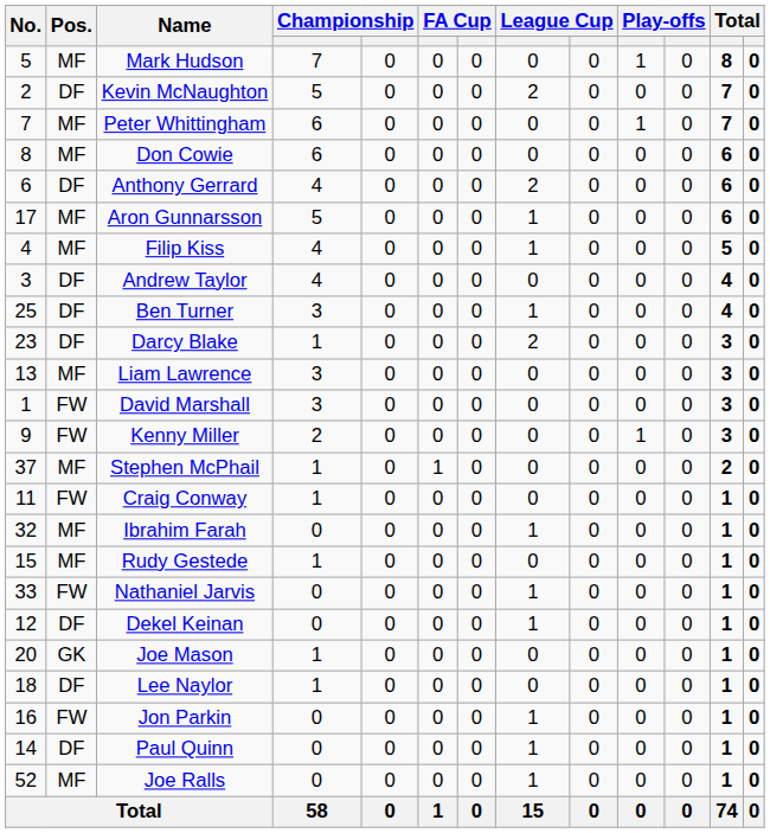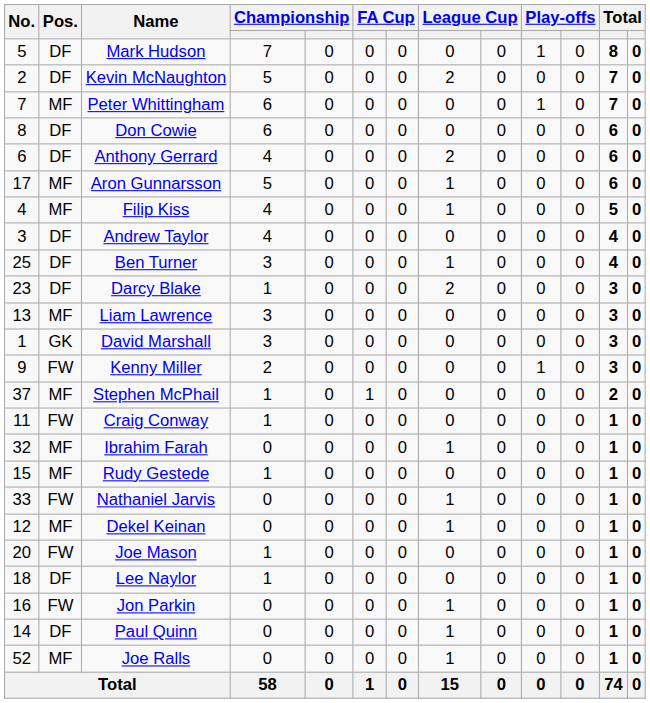 <table class="wikitable sortable" style="text-align: center;">
 <tr>
 <th rowspan="2">No.</th>
 <th rowspan="2">Pos.</th>
 <th rowspan="2">Name</th>
 <th colspan="2"><a href='#'>Championship</a></th>
 <th colspan="2"><a href='#'>FA Cup</a></th>
 <th colspan="2"><a href='#'>League Cup</a></th>
 <th colspan="2"><a href='#'>Play-offs</a></th>
 <th colspan="2">Total</th>
 </tr>
 <tr>
 <th></th>
 <th></th>
 <th></th>
 <th></th>
 <th></th>
 <th></th>
 <th></th>
 <th></th>
 <th></th>
 <th></th>
 </tr>
 <tr>
 <td>5</td>
-<td>MF</td>
+<td>DF</td>
 <td><a href='#'>Mark Hudson</a></td>
 <td>7</td>
 <td>0</td>
 <td>0</td>
 <td>0</td>
 <td>0</td>
 <td>0</td>
 <td>1</td>
 <td>0</td>
 <td><strong>8</strong></td>
 <td><strong>0</strong></td>
 </tr>
 <tr>
 <td>2</td>
 <td>DF</td>
 <td><a href='#'>Kevin McNaughton</a></td>
 <td>5</td>
 <td>0</td>
 <td>0</td>
 <td>0</td>
 <td>2</td>
 <td>0</td>
 <td>0</td>
 <td>0</td>
 <td><strong>7</strong></td>
 <td><strong>0</strong></td>
 </tr>
 <tr>
 <td>7</td>
 <td>MF</td>
 <td><a href='#'>Peter Whittingham</a></td>
 <td>6</td>
 <td>0</td>
 <td>0</td>
 <td>0</td>
 <td>0</td>
 <td>0</td>
 <td>1</td>
 <td>0</td>
 <td><strong>7</strong></td>
 <td><strong>0</strong></td>
 </tr>
 <tr>
 <td>8</td>
-<td>MF</td>
+<td>DF</td>
 <td><a href='#'>Don Cowie</a></td>
 <td>6</td>
 <td>0</td>
 <td>0</td>
 <td>0</td>
 <td>0</td>
 <td>0</td>
 <td>0</td>
 <td>0</td>
 <td><strong>6</strong></td>
 <td><strong>0</strong></td>
 </tr>
 <tr>
 <td>6</td>
 <td>DF</td>
 <td><a href='#'>Anthony Gerrard</a></td>
 <td>4</td>
 <td>0</td>
 <td>0</td>
 <td>0</td>
 <td>2</td>
 <td>0</td>
 <td>0</td>
 <td>0</td>
 <td><strong>6</strong></td>
 <td><strong>0</strong></td>
 </tr>
 <tr>
 <td>17</td>
 <td>MF</td>
 <td><a href='#'>Aron Gunnarsson</a></td>
 <td>5</td>
 <td>0</td>
 <td>0</td>
 <td>0</td>
 <td>1</td>
 <td>0</td>
 <td>0</td>
 <td>0</td>
 <td><strong>6</strong></td>
 <td><strong>0</strong></td>
 </tr>
 <tr>
 <td>4</td>
 <td>MF</td>
 <td><a href='#'>Filip Kiss</a></td>
 <td>4</td>
 <td>0</td>
 <td>0</td>
 <td>0</td>
 <td>1</td>
 <td>0</td>
 <td>0</td>
 <td>0</td>
 <td><strong>5</strong></td>
 <td><strong>0</strong></td>
 </tr>
 <tr>
 <td>3</td>
 <td>DF</td>
 <td><a href='#'>Andrew Taylor</a></td>
 <td>4</td>
 <td>0</td>
 <td>0</td>
 <td>0</td>
 <td>0</td>
 <td>0</td>
 <td>0</td>
 <td>0</td>
 <td><strong>4</strong></td>
 <td><strong>0</strong></td>
 </tr>
 <tr>
 <td>25</td>
 <td>DF</td>
 <td><a href='#'>Ben Turner</a></td>
 <td>3</td>
 <td>0</td>
 <td>0</td>
 <td>0</td>
 <td>1</td>
 <td>0</td>
 <td>0</td>
 <td>0</td>
 <td><strong>4</strong></td>
 <td><strong>0</strong></td>
 </tr>
 <tr>
 <td>23</td>
 <td>DF</td>
 <td><a href='#'>Darcy Blake</a></td>
 <td>1</td>
 <td>0</td>
 <td>0</td>
 <td>0</td>
 <td>2</td>
 <td>0</td>
 <td>0</td>
 <td>0</td>
 <td><strong>3</strong></td>
 <td><strong>0</strong></td>
 </tr>
 <tr>
 <td>13</td>
 <td>MF</td>
 <td><a href='#'>Liam Lawrence</a></td>
 <td>3</td>
 <td>0</td>
 <td>0</td>
 <td>0</td>
 <td>0</td>
 <td>0</td>
 <td>0</td>
 <td>0</td>
 <td><strong>3</strong></td>
 <td><strong>0</strong></td>
 </tr>
 <tr>
 <td>1</td>
-<td>FW</td>
+<td>GK</td>
 <td><a href='#'>David Marshall</a></td>
 <td>3</td>
 <td>0</td>
 <td>0</td>
 <td>0</td>
 <td>0</td>
 <td>0</td>
 <td>0</td>
 <td>0</td>
 <td><strong>3</strong></td>
 <td><strong>0</strong></td>
 </tr>
 <tr>
 <td>9</td>
 <td>FW</td>
 <td><a href='#'>Kenny Miller</a></td>
 <td>2</td>
 <td>0</td>
 <td>0</td>
 <td>0</td>
 <td>0</td>
 <td>0</td>
 <td>1</td>
 <td>0</td>
 <td><strong>3</strong></td>
 <td><strong>0</strong></td>
 </tr>
 <tr>
 <td>37</td>
 <td>MF</td>
 <td><a href='#'>Stephen McPhail</a></td>
 <td>1</td>
 <td>0</td>
 <td>1</td>
 <td>0</td>
 <td>0</td>
 <td>0</td>
 <td>0</td>
 <td>0</td>
 <td><strong>2</strong></td>
 <td><strong>0</strong></td>
 </tr>
 <tr>
 <td>11</td>
 <td>FW</td>
 <td><a href='#'>Craig Conway</a></td>
 <td>1</td>
 <td>0</td>
 <td>0</td>
 <td>0</td>
 <td>0</td>
 <td>0</td>
 <td>0</td>
 <td>0</td>
 <td><strong>1</strong></td>
 <td><strong>0</strong></td>
 </tr>
 <tr>
 <td>32</td>
 <td>MF</td>
 <td><a href='#'>Ibrahim Farah</a></td>
 <td>0</td>
 <td>0</td>
 <td>0</td>
 <td>0</td>
 <td>1</td>
 <td>0</td>
 <td>0</td>
 <td>0</td>
 <td><strong>1</strong></td>
 <td><strong>0</strong></td>
 </tr>
 <tr>
 <td>15</td>
 <td>MF</td>
 <td><a href='#'>Rudy Gestede</a></td>
 <td>1</td>
 <td>0</td>
 <td>0</td>
 <td>0</td>
 <td>0</td>
 <td>0</td>
 <td>0</td>
 <td>0</td>
 <td><strong>1</strong></td>
 <td><strong>0</strong></td>
 </tr>
 <tr>
 <td>33</td>
 <td>FW</td>
 <td><a href='#'>Nathaniel Jarvis</a></td>
 <td>0</td>
 <td>0</td>
 <td>0</td>
 <td>0</td>
 <td>1</td>
 <td>0</td>
 <td>0</td>
 <td>0</td>
 <td><strong>1</strong></td>
 <td><strong>0</strong></td>
 </tr>
 <tr>
 <td>12</td>
-<td>DF</td>
+<td>MF</td>
 <td><a href='#'>Dekel Keinan</a></td>
 <td>0</td>
 <td>0</td>
 <td>0</td>
 <td>0</td>
 <td>1</td>
 <td>0</td>
 <td>0</td>
 <td>0</td>
 <td><strong>1</strong></td>
 <td><strong>0</strong></td>
 </tr>
 <tr>
 <td>20</td>
-<td>GK</td>
+<td>FW</td>
 <td><a href='#'>Joe Mason</a></td>
 <td>1</td>
 <td>0</td>
 <td>0</td>
 <td>0</td>
 <td>0</td>
 <td>0</td>
 <td>0</td>
 <td>0</td>
 <td><strong>1</strong></td>
 <td><strong>0</strong></td>
 </tr>
 <tr>
 <td>18</td>
 <td>DF</td>
 <td><a href='#'>Lee Naylor</a></td>
 <td>1</td>
 <td>0</td>
 <td>0</td>
 <td>0</td>
 <td>0</td>
 <td>0</td>
 <td>0</td>
 <td>0</td>
 <td><strong>1</strong></td>
 <td><strong>0</strong></td>
 </tr>
 <tr>
 <td>16</td>
 <td>FW</td>
 <td><a href='#'>Jon Parkin</a></td>
 <td>0</td>
 <td>0</td>
 <td>0</td>
 <td>0</td>
 <td>1</td>
 <td>0</td>
 <td>0</td>
 <td>0</td>
 <td><strong>1</strong></td>
 <td><strong>0</strong></td>
 </tr>
 <tr>
 <td>14</td>
 <td>DF</td>
 <td><a href='#'>Paul Quinn</a></td>
 <td>0</td>
 <td>0</td>
 <td>0</td>
 <td>0</td>
 <td>1</td>
 <td>0</td>
 <td>0</td>
 <td>0</td>
 <td><strong>1</strong></td>
 <td><strong>0</strong></td>
 </tr>
 <tr>
 <td>52</td>
 <td>MF</td>
 <td><a href='#'>Joe Ralls</a></td>
 <td>0</td>
 <td>0</td>
 <td>0</td>
 <td>0</td>
 <td>1</td>
 <td>0</td>
 <td>0</td>
 <td>0</td>
 <td><strong>1</strong></td>
 <td><strong>0</strong></td>
 </tr>
 <tr>
 <th colspan="3">Total</th>
 <th>58</th>
 <th>0</th>
 <th>1</th>
 <th>0</th>
 <th>15</th>
 <th>0</th>
 <th>0</th>
 <th>0</th>
 <th>74</th>
 <th>0</th>
 </tr>
 </table>
